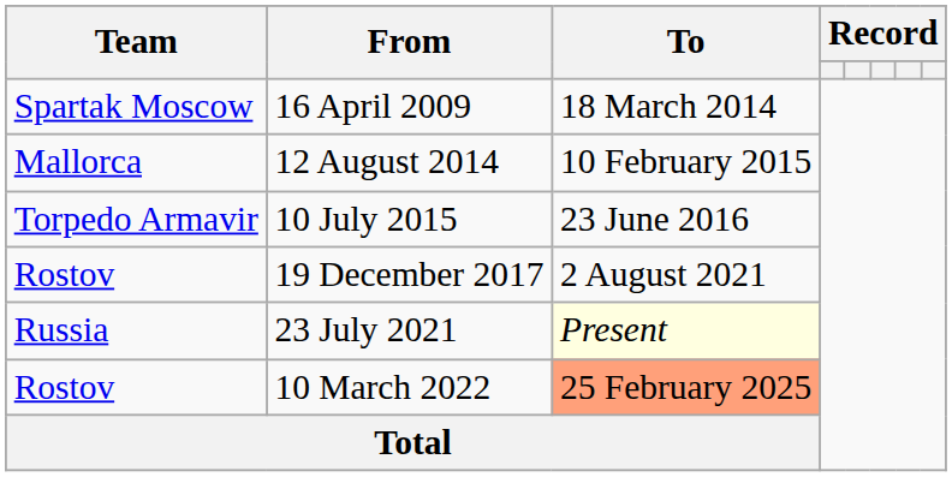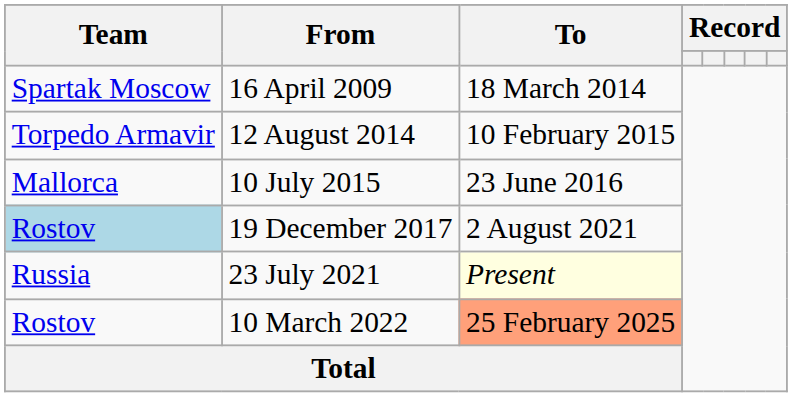 <table class=wikitable style="text-align: center">
 <tr>
 <th rowspan=2>Team</th>
 <th rowspan=2>From</th>
 <th rowspan=2>To</th>
 <th colspan=6>Record</th>
 </tr>
 <tr>
 <th></th>
 <th></th>
 <th></th>
 <th></th>
 <th></th>
 </tr>
 <tr>
 <td align=left><a href='#'>Spartak Moscow</a></td>
 <td align=left>16 April 2009</td>
 <td align=left>18 March 2014<br></td>
 </tr>
 <tr>
-<td align=left><a href='#'>Mallorca</a></td>
+<td align=left><a href='#'>Torpedo Armavir</a></td>
 <td align=left>12 August 2014</td>
 <td align=left>10 February 2015<br></td>
 </tr>
 <tr>
-<td align=left><a href='#'>Torpedo Armavir</a></td>
+<td align=left><a href='#'>Mallorca</a></td>
 <td align=left>10 July 2015</td>
 <td align=left>23 June 2016<br></td>
 </tr>
 <tr>
-<td align=left><a href='#'>Rostov</a></td>
+<td align=left style="background: lightblue;"><a href='#'>Rostov</a></td>
 <td align=left>19 December 2017</td>
 <td align=left>2 August 2021<br></td>
 </tr>
 <tr>
 <td align=left><a href='#'>Russia</a></td>
 <td align=left>23 July 2021</td>
 <td align=left style="background: lightyellow;"><em>Present</em><br></td>
 </tr>
 <tr>
 <td align=left><a href='#'>Rostov</a></td>
 <td align=left>10 March 2022</td>
 <td align=left style="background: lightsalmon;">25 February 2025<br></td>
 </tr>
 <tr>
 <th colspan="3">Total<br></th>
 </tr>
 </table>
